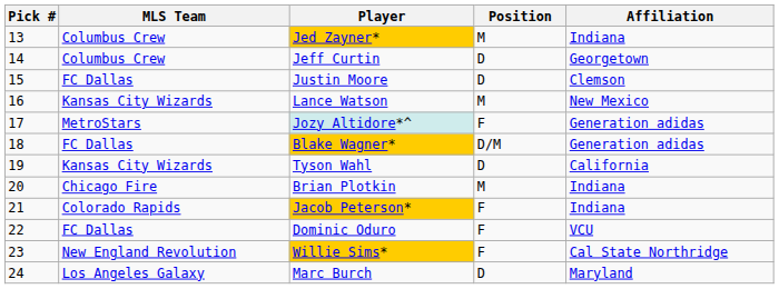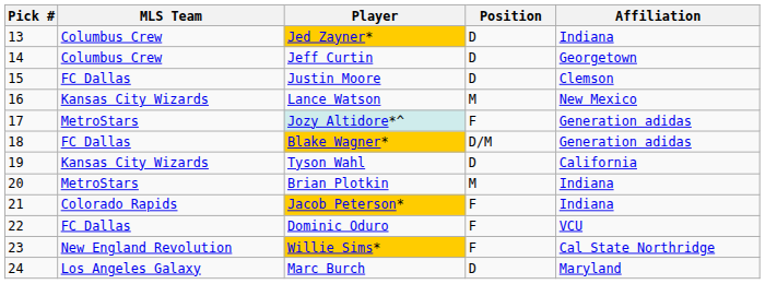 <table class="wikitable sortable">
 <tr>
 <th width=7%>Pick #</th>
 <th width=30%>MLS Team</th>
 <th width=24%>Player</th>
 <th width=12%>Position</th>
 <th>Affiliation</th>
 </tr>
 <tr>
 <td>13</td>
 <td><a href='#'>Columbus Crew</a></td>
 <td style="background:#FFCC00"> <a href='#'>Jed Zayner</a>*</td>
-<td>M</td>
+<td>D</td>
 <td><a href='#'>Indiana</a></td>
 </tr>
 <tr>
 <td>14</td>
 <td><a href='#'>Columbus Crew</a></td>
 <td> <a href='#'>Jeff Curtin</a></td>
 <td>D</td>
 <td><a href='#'>Georgetown</a></td>
 </tr>
 <tr>
 <td>15</td>
 <td><a href='#'>FC Dallas</a></td>
 <td> <a href='#'>Justin Moore</a></td>
 <td>D</td>
 <td><a href='#'>Clemson</a></td>
 </tr>
 <tr>
 <td>16</td>
 <td><a href='#'>Kansas City Wizards</a></td>
 <td> <a href='#'>Lance Watson</a></td>
 <td>M</td>
 <td><a href='#'>New Mexico</a></td>
 </tr>
 <tr>
 <td>17</td>
 <td><a href='#'>MetroStars</a></td>
 <td style="background:#CFECEC"> <a href='#'>Jozy Altidore</a>*^</td>
 <td>F</td>
 <td><a href='#'>Generation adidas</a></td>
 </tr>
 <tr>
 <td>18</td>
 <td><a href='#'>FC Dallas</a></td>
 <td style="background:#FFCC00"> <a href='#'>Blake Wagner</a>*</td>
 <td>D/M</td>
 <td><a href='#'>Generation adidas</a></td>
 </tr>
 <tr>
 <td>19</td>
 <td><a href='#'>Kansas City Wizards</a></td>
 <td> <a href='#'>Tyson Wahl</a></td>
 <td>D</td>
 <td><a href='#'>California</a></td>
 </tr>
 <tr>
 <td>20</td>
-<td><a href='#'>Chicago Fire</a></td>
+<td><a href='#'>MetroStars</a></td>
 <td>  <a href='#'>Brian Plotkin</a></td>
 <td>M</td>
 <td><a href='#'>Indiana</a></td>
 </tr>
 <tr>
 <td>21</td>
 <td><a href='#'>Colorado Rapids</a></td>
 <td style="background:#FFCC00"> <a href='#'>Jacob Peterson</a>*</td>
 <td>F</td>
 <td><a href='#'>Indiana</a></td>
 </tr>
 <tr>
 <td>22</td>
 <td><a href='#'>FC Dallas</a></td>
 <td> <a href='#'>Dominic Oduro</a></td>
 <td>F</td>
 <td><a href='#'>VCU</a></td>
 </tr>
 <tr>
 <td>23</td>
 <td><a href='#'>New England Revolution</a></td>
 <td style="background:#FFCC00"> <a href='#'>Willie Sims</a>*</td>
 <td>F</td>
 <td><a href='#'>Cal State Northridge</a></td>
 </tr>
 <tr>
 <td>24</td>
 <td><a href='#'>Los Angeles Galaxy</a></td>
 <td> <a href='#'>Marc Burch</a></td>
 <td>D</td>
 <td><a href='#'>Maryland</a></td>
 </tr>
 </table>
